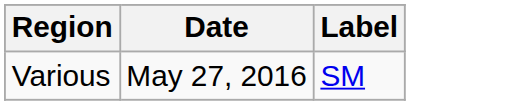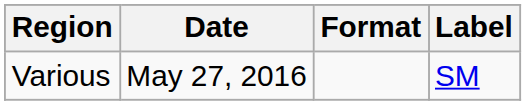 <table class="wikitable">
 <tr>
 <th>Region</th>
 <th>Date</th>
+<th>Format</th>
 <th>Label</th>
 </tr>
 <tr>
 <td>Various </td>
 <td>May 27, 2016</td>
+<td></td>
 <td><a href='#'>SM</a></td>
 </tr>
 </table>
